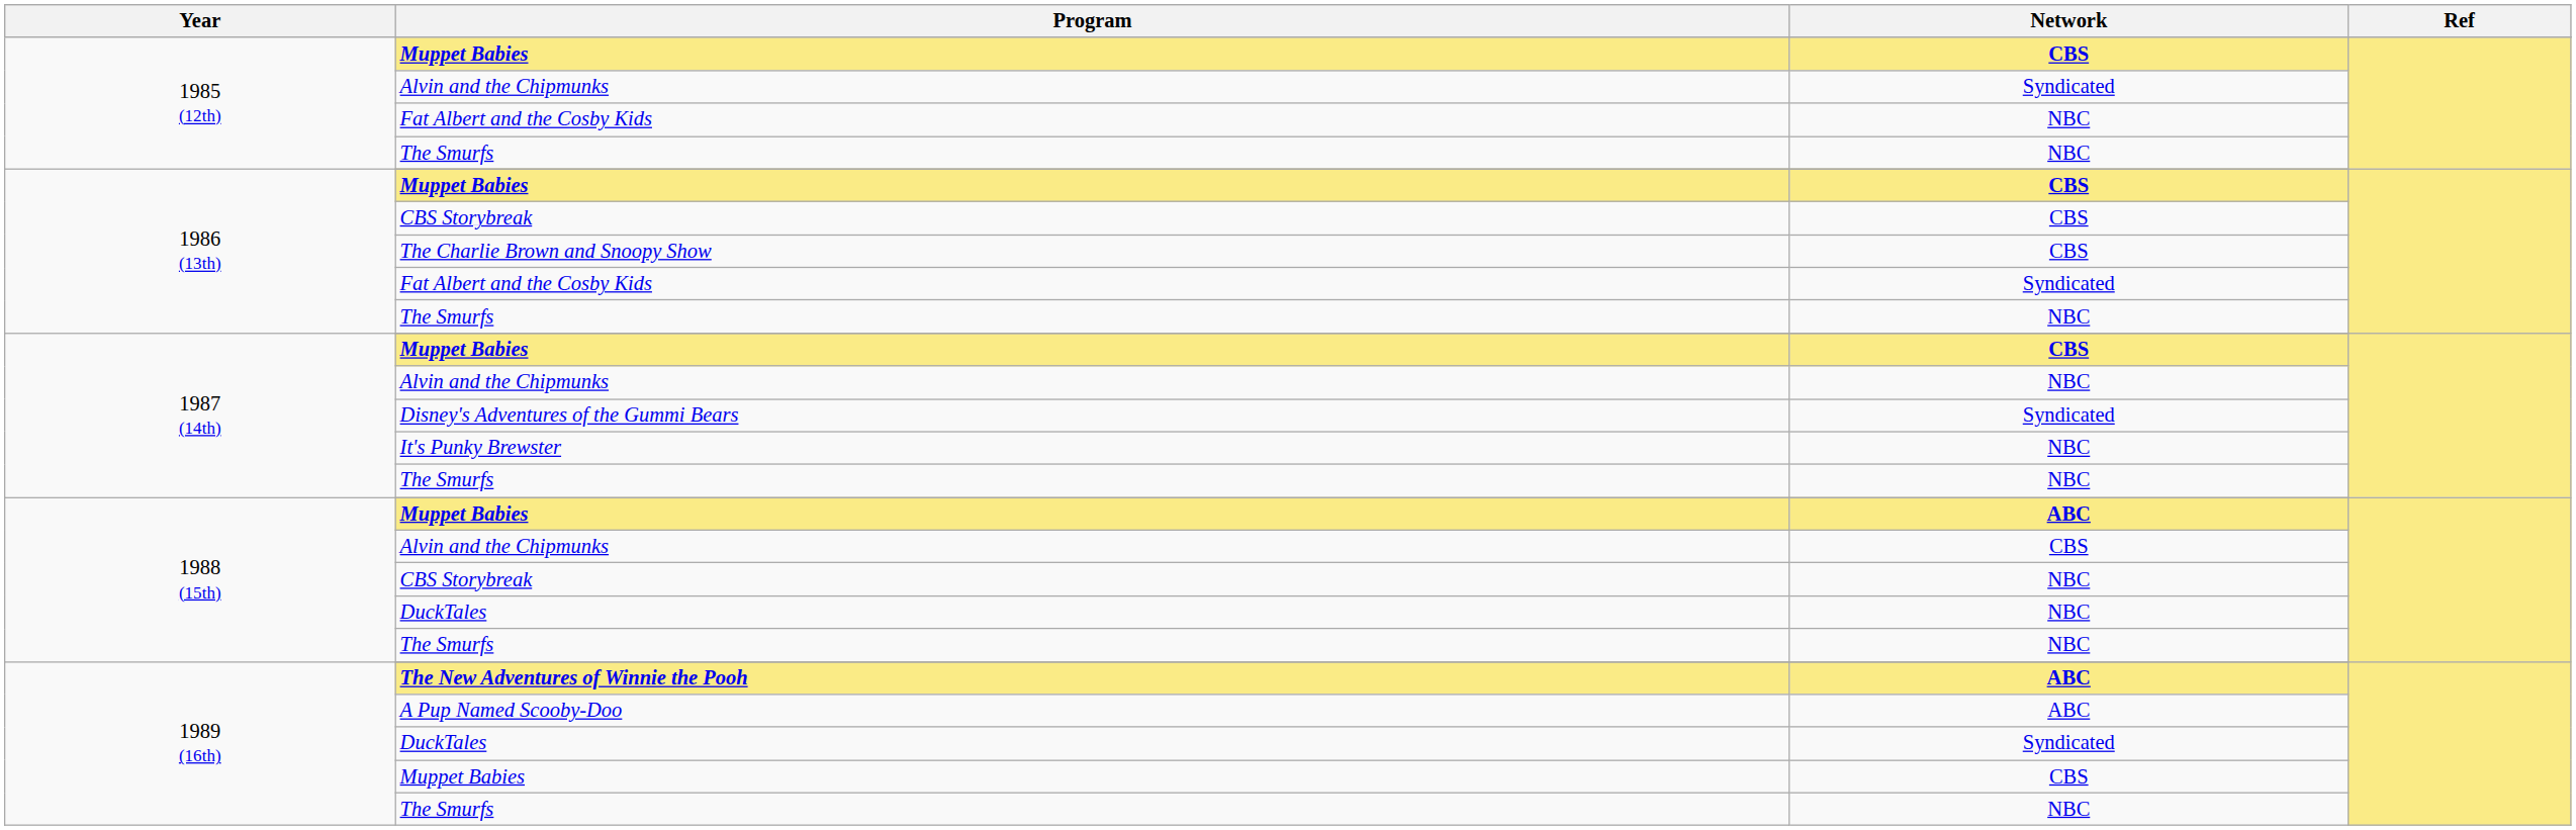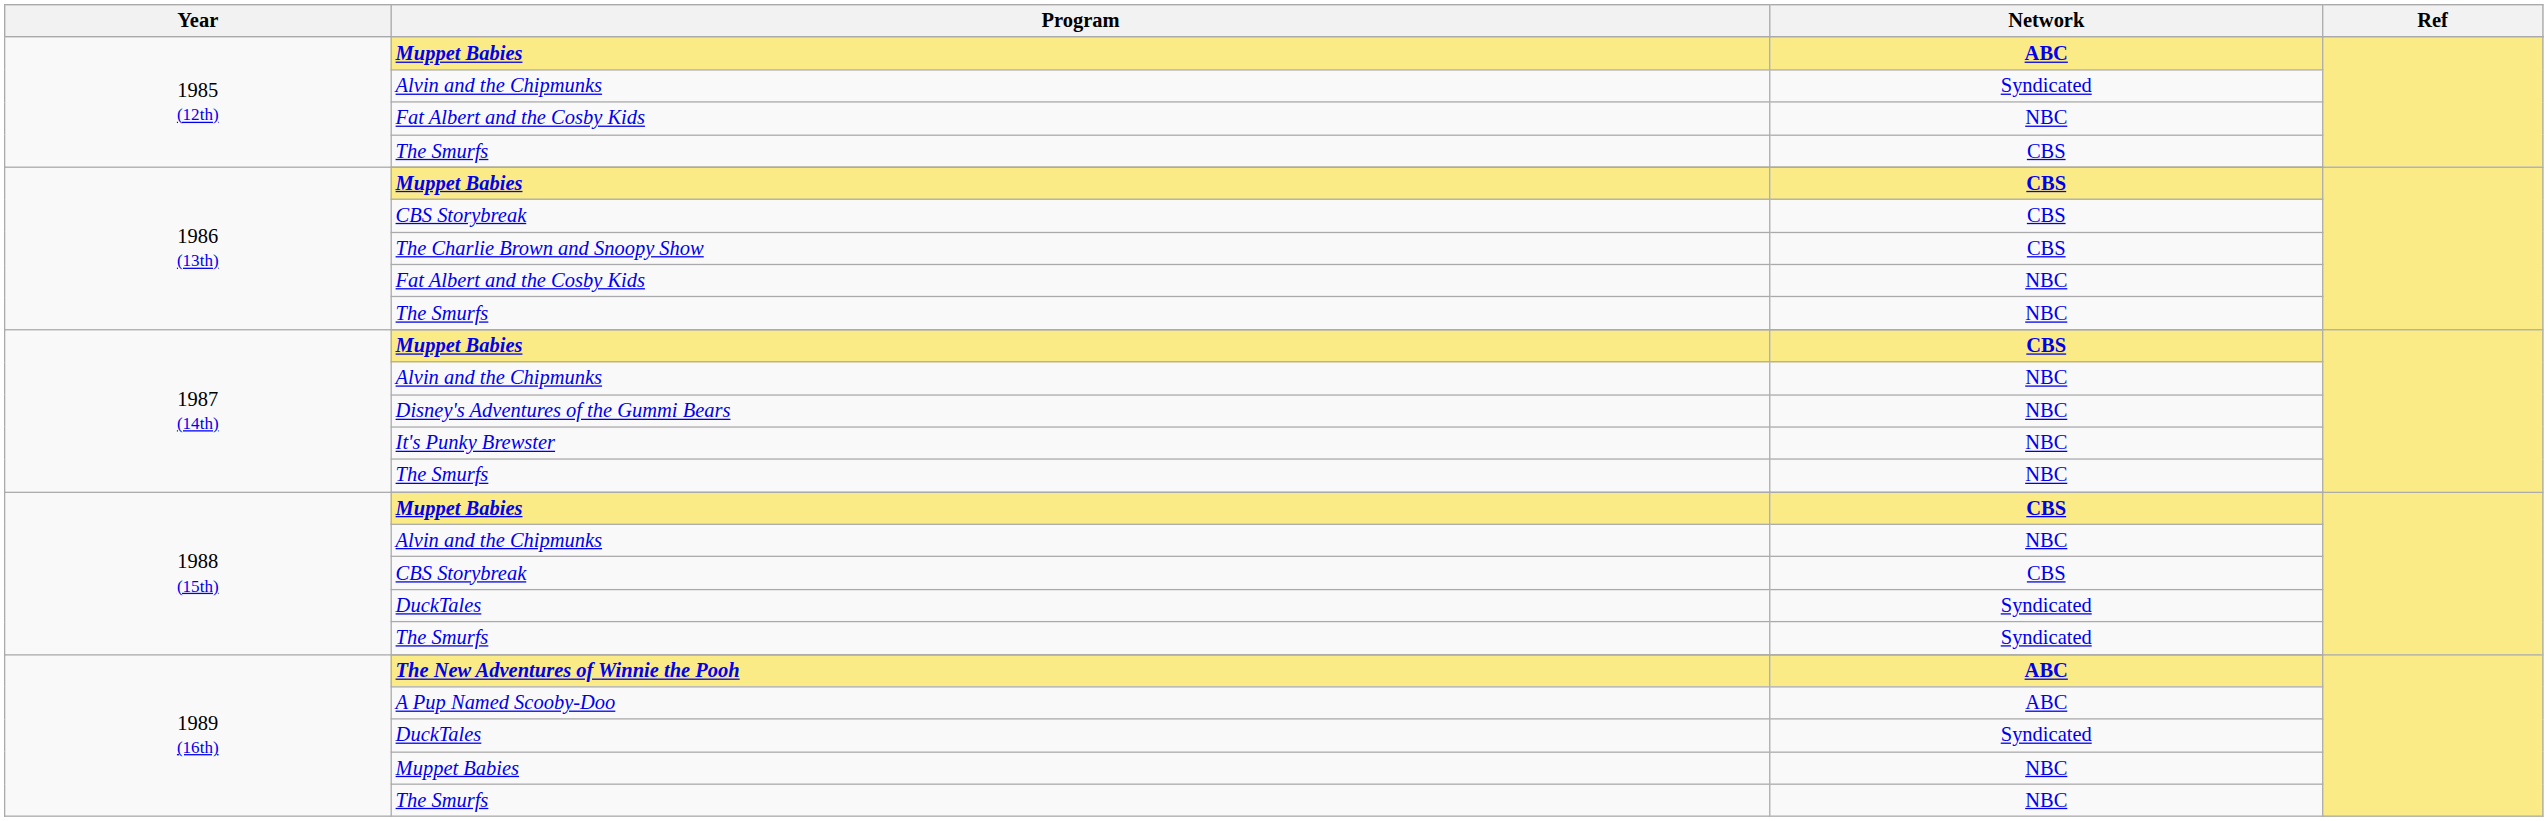 <table class="wikitable" style="width:100%">
 <tr style="background:#bebebe;">
 <th style="width:7%;">Year</th>
 <th style="width:25%;">Program</th>
 <th style="width:10%;">Network</th>
 <th style="width:4%;">Ref</th>
 </tr>
 <tr>
 <td rowspan=5 style="text-align:center">1985 <br><small><a href='#'>(12th)</a></small></td>
 </tr>
 <tr style="background:#FAEB86">
 <td><strong><em><a href='#'>Muppet Babies</a></em></strong></td>
-<td style="text-align:center;"><strong><a href='#'>CBS</a></strong></td>
+<td style="text-align:center;"><strong><a href='#'>ABC</a></strong></td>
 <td rowspan=5 style="text-align:center;"></td>
 </tr>
 <tr>
 <td><em><a href='#'>Alvin and the Chipmunks</a></em></td>
 <td style="text-align:center;"><a href='#'>Syndicated</a></td>
 </tr>
 <tr>
 <td><em><a href='#'>Fat Albert and the Cosby Kids</a></em></td>
 <td style="text-align:center;"><a href='#'>NBC</a></td>
 </tr>
 <tr>
 <td><em><a href='#'>The Smurfs</a></em></td>
-<td style="text-align:center;"><a href='#'>NBC</a></td>
+<td style="text-align:center;"><a href='#'>CBS</a></td>
 </tr>
 <tr>
 <td rowspan=6 style="text-align:center">1986 <br><small><a href='#'>(13th)</a></small></td>
 </tr>
 <tr style="background:#FAEB86">
 <td><strong><em><a href='#'>Muppet Babies</a></em></strong></td>
 <td style="text-align:center;"><strong><a href='#'>CBS</a></strong></td>
 <td rowspan=6 style="text-align:center;"></td>
 </tr>
 <tr>
 <td><em><a href='#'>CBS Storybreak</a></em></td>
 <td style="text-align:center;"><a href='#'>CBS</a></td>
 </tr>
 <tr>
 <td><em><a href='#'>The Charlie Brown and Snoopy Show</a></em></td>
 <td style="text-align:center;"><a href='#'>CBS</a></td>
 </tr>
 <tr>
 <td><em><a href='#'>Fat Albert and the Cosby Kids</a></em></td>
-<td style="text-align:center;"><a href='#'>Syndicated</a></td>
+<td style="text-align:center;"><a href='#'>NBC</a></td>
 </tr>
 <tr>
 <td><em><a href='#'>The Smurfs</a></em></td>
 <td style="text-align:center;"><a href='#'>NBC</a></td>
 </tr>
 <tr>
 <td rowspan=6 style="text-align:center">1987 <br><small><a href='#'>(14th)</a></small></td>
 </tr>
 <tr style="background:#FAEB86">
 <td><strong><em><a href='#'>Muppet Babies</a></em></strong></td>
 <td style="text-align:center;"><strong><a href='#'>CBS</a></strong></td>
 <td rowspan=6 style="text-align:center;"></td>
 </tr>
 <tr>
 <td><em><a href='#'>Alvin and the Chipmunks</a></em></td>
 <td style="text-align:center;"><a href='#'>NBC</a></td>
 </tr>
 <tr>
 <td><em><a href='#'>Disney's Adventures of the Gummi Bears</a></em></td>
-<td style="text-align:center;"><a href='#'>Syndicated</a></td>
+<td style="text-align:center;"><a href='#'>NBC</a></td>
 </tr>
 <tr>
 <td><em><a href='#'>It's Punky Brewster</a></em></td>
 <td style="text-align:center;"><a href='#'>NBC</a></td>
 </tr>
 <tr>
 <td><em><a href='#'>The Smurfs</a></em></td>
 <td style="text-align:center;"><a href='#'>NBC</a></td>
 </tr>
 <tr>
 <td rowspan=6 style="text-align:center">1988 <br><small><a href='#'>(15th)</a></small></td>
 </tr>
 <tr style="background:#FAEB86">
 <td><strong><em><a href='#'>Muppet Babies</a></em></strong></td>
-<td style="text-align:center;"><strong><a href='#'>ABC</a></strong></td>
+<td style="text-align:center;"><strong><a href='#'>CBS</a></strong></td>
 <td rowspan=6  style="text-align:center;"></td>
 </tr>
 <tr>
 <td><em><a href='#'>Alvin and the Chipmunks</a></em></td>
+<td style="text-align:center;"><a href='#'>NBC</a></td>
+</tr>
+<tr>
+<td><em><a href='#'>CBS Storybreak</a></em></td>
 <td style="text-align:center;"><a href='#'>CBS</a></td>
 </tr>
 <tr>
-<td><em><a href='#'>CBS Storybreak</a></em></td>
-<td style="text-align:center;"><a href='#'>NBC</a></td>
-</tr>
-<tr>
 <td><em><a href='#'>DuckTales</a></em></td>
-<td style="text-align:center;"><a href='#'>NBC</a></td>
+<td style="text-align:center;"><a href='#'>Syndicated</a></td>
 </tr>
 <tr>
 <td><em><a href='#'>The Smurfs</a></em></td>
-<td style="text-align:center;"><a href='#'>NBC</a></td>
+<td style="text-align:center;"><a href='#'>Syndicated</a></td>
 </tr>
 <tr>
 <td rowspan=6 style="text-align:center">1989 <br><small><a href='#'>(16th)</a></small></td>
 </tr>
 <tr style="background:#FAEB86">
 <td><strong><em><a href='#'>The New Adventures of Winnie the Pooh</a></em></strong></td>
 <td style="text-align:center;"><strong><a href='#'>ABC</a></strong></td>
 <td rowspan=6 style="text-align:center;"></td>
 </tr>
 <tr>
 <td><em><a href='#'>A Pup Named Scooby-Doo</a></em></td>
 <td style="text-align:center;"><a href='#'>ABC</a></td>
 </tr>
 <tr>
 <td><em><a href='#'>DuckTales</a></em></td>
 <td style="text-align:center;"><a href='#'>Syndicated</a></td>
 </tr>
 <tr>
 <td><em><a href='#'>Muppet Babies</a></em></td>
-<td style="text-align:center;"><a href='#'>CBS</a></td>
+<td style="text-align:center;"><a href='#'>NBC</a></td>
 </tr>
 <tr>
 <td><em><a href='#'>The Smurfs</a></em></td>
 <td style="text-align:center;"><a href='#'>NBC</a></td>
 </tr>
 </table>
